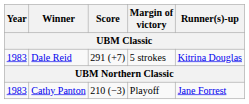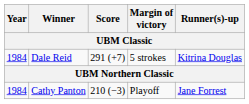 <table class=wikitable style="font-size:95%">
 <tr>
 <th>Year</th>
 <th>Winner</th>
 <th>Score</th>
 <th>Margin of<br>victory</th>
 <th>Runner(s)-up</th>
 </tr>
 <tr>
 <th Colspan=5>UBM Classic</th>
 </tr>
 <tr>
-<td><a href='#'>1983</a></td>
+<td><a href='#'>1984</a></td>
 <td> <a href='#'>Dale Reid</a></td>
 <td>291 (+7)</td>
 <td>5 strokes</td>
 <td> <a href='#'>Kitrina Douglas</a></td>
 </tr>
 <tr>
 <th Colspan=5>UBM Northern Classic</th>
 </tr>
 <tr>
-<td><a href='#'>1983</a></td>
+<td><a href='#'>1984</a></td>
 <td> <a href='#'>Cathy Panton</a></td>
 <td>210 (−3)</td>
 <td>Playoff</td>
 <td> <a href='#'>Jane Forrest</a></td>
 </tr>
 </table>
